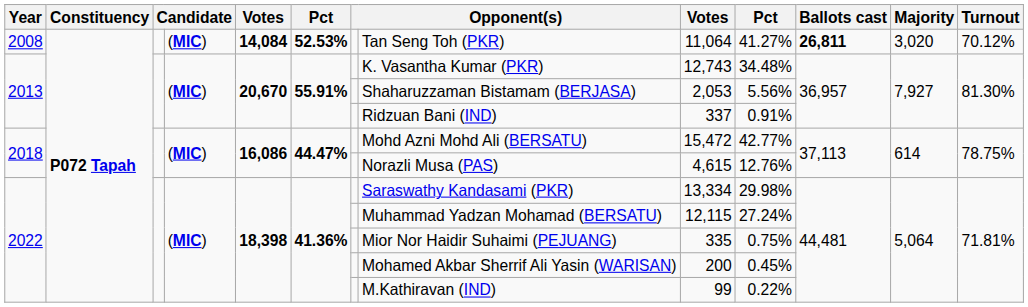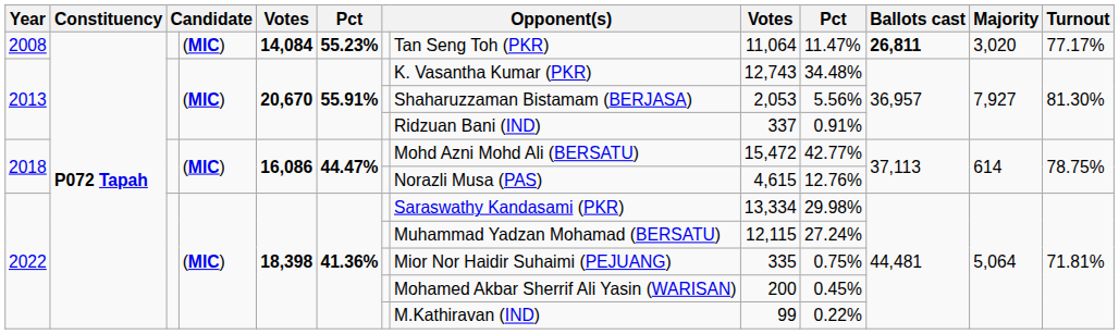 <table class="wikitable" style="margin:0.5em ; font-size:95%">
 <tr>
 <th>Year</th>
 <th>Constituency</th>
 <th colspan=2>Candidate</th>
 <th>Votes</th>
 <th>Pct</th>
 <th colspan=2>Opponent(s)</th>
 <th>Votes</th>
 <th>Pct</th>
 <th>Ballots cast</th>
 <th>Majority</th>
 <th>Turnout</th>
 </tr>
 <tr>
 <td><a href='#'>2008</a></td>
 <td rowspan=11><strong>P072 <a href='#'>Tapah</a></strong></td>
 <td></td>
 <td> (<a href='#'><strong>MIC</strong></a>)</td>
 <td align="right"><strong>14,084</strong></td>
-<td><strong>52.53%</strong></td>
+<td><strong>55.23%</strong></td>
 <td></td>
 <td>Tan Seng Toh (<a href='#'>PKR</a>)</td>
 <td align="right">11,064</td>
-<td>41.27%</td>
+<td>11.47%</td>
 <td><strong>26,811</strong></td>
 <td>3,020</td>
-<td>70.12%</td>
+<td>77.17%</td>
 </tr>
 <tr>
 <td rowspan=3><a href='#'>2013</a></td>
 <td rowspan=3 ></td>
 <td rowspan=3> (<a href='#'><strong>MIC</strong></a>)</td>
 <td rowspan=3 align="right"><strong>20,670</strong></td>
 <td rowspan=3><strong>55.91%</strong></td>
 <td></td>
 <td>K. Vasantha Kumar (<a href='#'>PKR</a>)</td>
 <td align="right">12,743</td>
 <td>34.48%</td>
 <td rowspan=3>36,957</td>
 <td rowspan=3>7,927</td>
 <td rowspan=3>81.30%</td>
 </tr>
 <tr>
 <td bgcolor=></td>
 <td>Shaharuzzaman Bistamam (<a href='#'>BERJASA</a>)</td>
 <td align="right">2,053</td>
 <td align=right>5.56%</td>
 </tr>
 <tr>
 <td></td>
 <td>Ridzuan Bani (<a href='#'>IND</a>)</td>
 <td align="right">337</td>
 <td align=right>0.91%</td>
 </tr>
 <tr>
 <td rowspan="2"><a href='#'>2018</a></td>
 <td rowspan="2" ></td>
 <td rowspan="2"> (<a href='#'><strong>MIC</strong></a>)</td>
 <td rowspan="2" align="right"><strong>16,086</strong></td>
 <td rowspan="2"><strong>44.47%</strong></td>
 <td></td>
 <td>Mohd Azni Mohd Ali (<a href='#'>BERSATU</a>)</td>
 <td align="right">15,472</td>
 <td>42.77%</td>
 <td rowspan="2">37,113</td>
 <td rowspan="2">614</td>
 <td rowspan="2">78.75%</td>
 </tr>
 <tr>
 <td></td>
 <td>Norazli Musa (<a href='#'>PAS</a>)</td>
 <td align="right">4,615</td>
 <td>12.76%</td>
 </tr>
 <tr>
 <td rowspan=5><a href='#'>2022</a></td>
 <td rowspan=5 ></td>
 <td rowspan=5> (<a href='#'><strong>MIC</strong></a>)</td>
 <td rowspan=5 align=right><strong>18,398</strong></td>
 <td rowspan=5><strong>41.36%</strong></td>
 <td></td>
 <td><a href='#'>Saraswathy Kandasami</a> (<a href='#'>PKR</a>)</td>
 <td align=right>13,334</td>
 <td>29.98%</td>
 <td rowspan=5>44,481</td>
 <td rowspan=5>5,064</td>
 <td rowspan=5>71.81%</td>
 </tr>
 <tr>
 <td bgcolor=></td>
 <td>Muhammad Yadzan Mohamad (<a href='#'>BERSATU</a>)</td>
 <td align=right>12,115</td>
 <td>27.24%</td>
 </tr>
 <tr>
 <td bgcolor=></td>
 <td>Mior Nor Haidir Suhaimi (<a href='#'>PEJUANG</a>)</td>
 <td align=right>335</td>
 <td align=right>0.75%</td>
 </tr>
 <tr>
 <td></td>
 <td>Mohamed Akbar Sherrif Ali Yasin (<a href='#'>WARISAN</a>)</td>
 <td align=right>200</td>
 <td align=right>0.45%</td>
 </tr>
 <tr>
 <td></td>
 <td>M.Kathiravan (<a href='#'>IND</a>)</td>
 <td align="right">99</td>
 <td align=right>0.22%</td>
 </tr>
 </table>
